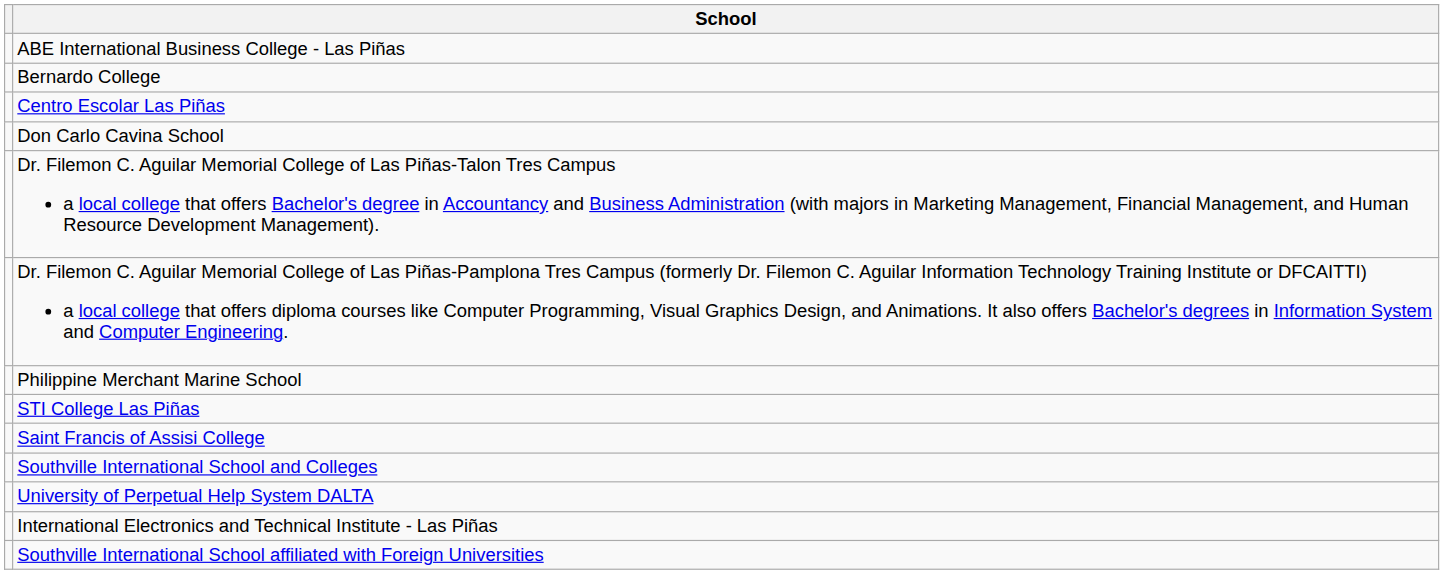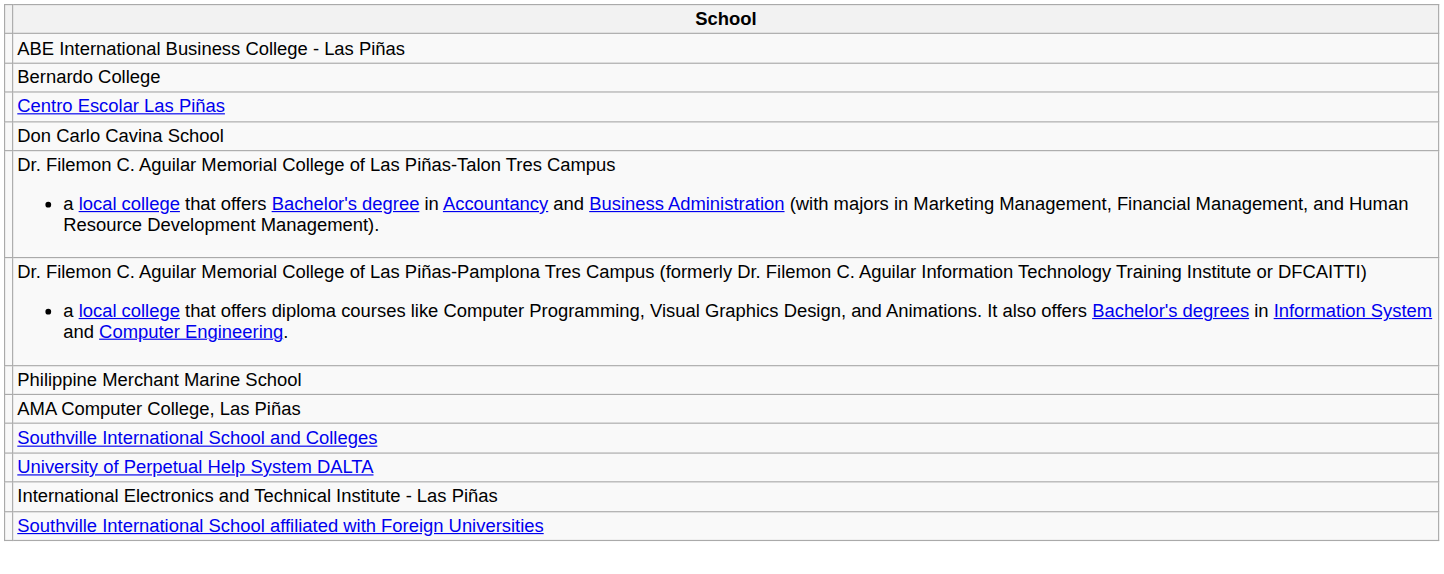 <table class="wikitable">
 <tr>
 <th></th>
 <th>School</th>
 </tr>
 <tr>
 <td></td>
 <td>ABE International Business College - Las Piñas</td>
 </tr>
 <tr>
 <td></td>
 <td>Bernardo College</td>
 </tr>
 <tr>
 <td></td>
 <td><a href='#'>Centro Escolar Las Piñas</a></td>
 </tr>
 <tr>
 <td></td>
 <td>Don Carlo Cavina School</td>
 </tr>
 <tr>
 <td></td>
 <td>Dr. Filemon C. Aguilar Memorial College of Las Piñas-Talon Tres Campus<br><ul><li>a <a href='#'>local college</a> that offers <a href='#'>Bachelor's degree</a> in <a href='#'>Accountancy</a> and <a href='#'>Business Administration</a> (with majors in Marketing Management, Financial Management, and Human Resource Development Management).</li></ul></td>
 </tr>
 <tr>
 <td></td>
 <td>Dr. Filemon C. Aguilar Memorial College of Las Piñas-Pamplona Tres Campus (formerly Dr. Filemon C. Aguilar Information Technology Training Institute or DFCAITTI)<br><ul><li>a <a href='#'>local college</a> that offers diploma courses like Computer Programming, Visual Graphics Design, and Animations. It also offers <a href='#'>Bachelor's degrees</a> in <a href='#'>Information System</a> and <a href='#'>Computer Engineering</a>.</li></ul></td>
 </tr>
 <tr>
 <td></td>
 <td>Philippine Merchant Marine School</td>
 </tr>
 <tr>
 <td></td>
-<td><a href='#'>STI College Las Piñas</a></td>
-</tr>
-<tr>
-<td></td>
-<td><a href='#'>Saint Francis of Assisi College</a></td>
+<td>AMA Computer College, Las Piñas</td>
 </tr>
 <tr>
 <td></td>
 <td><a href='#'>Southville International School and Colleges</a></td>
 </tr>
 <tr>
 <td></td>
 <td><a href='#'>University of Perpetual Help System DALTA</a></td>
 </tr>
 <tr>
 <td></td>
 <td>International Electronics and Technical Institute - Las Piñas</td>
 </tr>
 <tr>
 <td></td>
 <td><a href='#'>Southville International School affiliated with Foreign Universities</a></td>
 </tr>
 </table>
